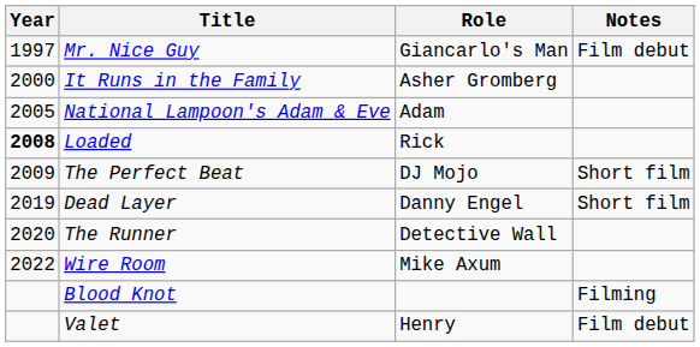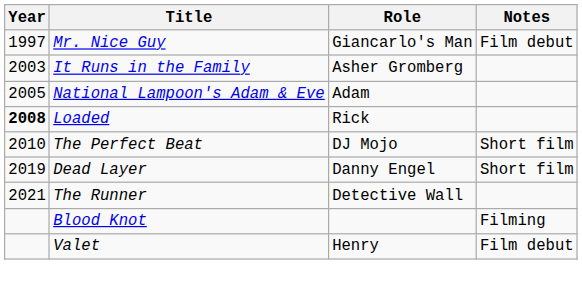 <table class="wikitable sortable">
 <tr>
 <th>Year</th>
 <th>Title</th>
 <th>Role</th>
 <th>Notes</th>
 </tr>
 <tr>
 <td>1997</td>
 <td><em><a href='#'>Mr. Nice Guy</a></em></td>
 <td>Giancarlo's Man</td>
 <td>Film debut</td>
 </tr>
 <tr>
-<td>2000</td>
+<td>2003</td>
 <td><em><a href='#'>It Runs in the Family</a></em></td>
 <td>Asher Gromberg</td>
 <td></td>
 </tr>
 <tr>
 <td>2005</td>
 <td><em><a href='#'>National Lampoon's Adam & Eve</a></em></td>
 <td>Adam</td>
 <td></td>
 </tr>
 <tr>
 <td><strong>2008</strong></td>
 <td><em><a href='#'>Loaded</a></em></td>
 <td>Rick</td>
 <td></td>
 </tr>
 <tr>
-<td>2009</td>
+<td>2010</td>
 <td><em>The Perfect Beat</em></td>
 <td>DJ Mojo</td>
 <td>Short film</td>
 </tr>
 <tr>
 <td>2019</td>
 <td><em>Dead Layer</em></td>
 <td>Danny Engel</td>
 <td>Short film</td>
 </tr>
 <tr>
-<td>2020</td>
+<td>2021</td>
 <td><em>The Runner</em></td>
 <td>Detective Wall</td>
-<td></td>
-</tr>
-<tr>
-<td>2022</td>
-<td><em><a href='#'>Wire Room</a></em></td>
-<td>Mike Axum</td>
 <td></td>
 </tr>
 <tr>
 <td></td>
 <td><em><a href='#'>Blood Knot</a></em></td>
 <td></td>
 <td>Filming</td>
 </tr>
 <tr>
 <td></td>
 <td><em>Valet</em></td>
 <td>Henry</td>
 <td>Film debut</td>
 </tr>
 </table>
